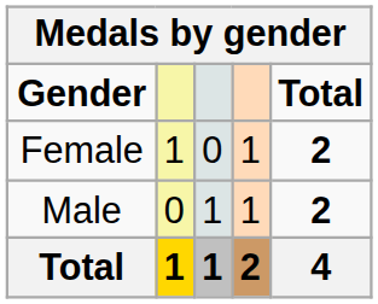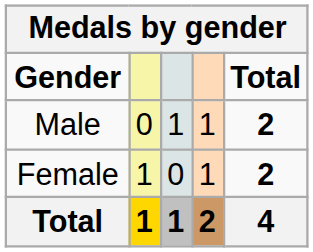 <table class="wikitable" border="1" style="font-size:85%; float:right">
 <tr style="background:#efefef;">
 <th colspan=5>Medals by gender</th>
 </tr>
 <tr align=center>
 <td><strong>Gender</strong></td>
 <td bgcolor=#F7F6A8></td>
 <td bgcolor=#DCE5E5></td>
 <td bgcolor=#FFDAB9></td>
 <td><strong>Total</strong></td>
 </tr>
 <tr align=center>
-<td>Female</td>
-<td style="background:#F7F6A8;">1</td>
-<td style="background:#DCE5E5;">0</td>
+<td>Male</td>
+<td style="background:#F7F6A8;">0</td>
+<td style="background:#DCE5E5;">1</td>
 <td style="background:#FFDAB9;">1</td>
 <td><strong>2</strong></td>
 </tr>
 <tr align=center>
-<td>Male</td>
-<td style="background:#F7F6A8;">0</td>
-<td style="background:#DCE5E5;">1</td>
+<td>Female</td>
+<td style="background:#F7F6A8;">1</td>
+<td style="background:#DCE5E5;">0</td>
 <td style="background:#FFDAB9;">1</td>
 <td><strong>2</strong></td>
 </tr>
 <tr align=center>
 <th>Total</th>
 <th style="background:gold">1</th>
 <th style="background:silver">1</th>
 <th style="background:#c96">2</th>
 <th>4</th>
 </tr>
 </table>
